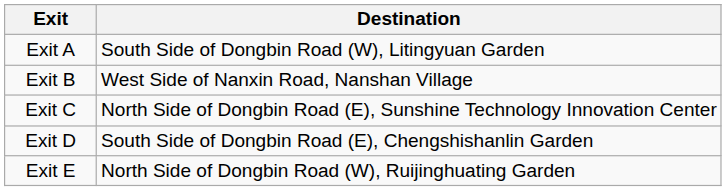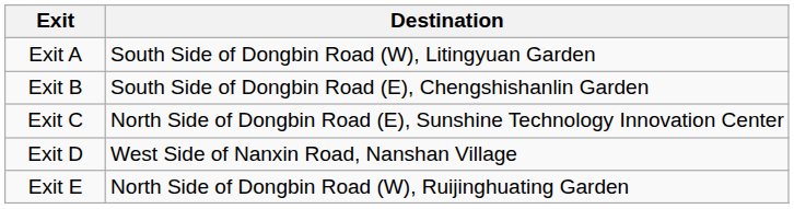 <table class="wikitable">
 <tr>
 <th style="width:70px">Exit</th>
 <th>Destination</th>
 </tr>
 <tr>
 <td align="center">Exit A</td>
 <td>South Side of Dongbin Road (W), Litingyuan Garden</td>
 </tr>
 <tr>
 <td align="center">Exit B</td>
-<td>West Side of Nanxin Road, Nanshan Village</td>
+<td>South Side of Dongbin Road (E), Chengshishanlin Garden</td>
 </tr>
 <tr>
 <td align="center">Exit C</td>
 <td>North Side of Dongbin Road (E), Sunshine Technology Innovation Center</td>
 </tr>
 <tr>
 <td align="center">Exit D</td>
-<td>South Side of Dongbin Road (E), Chengshishanlin Garden</td>
+<td>West Side of Nanxin Road, Nanshan Village</td>
 </tr>
 <tr>
 <td align="center">Exit E</td>
 <td>North Side of Dongbin Road (W), Ruijinghuating Garden</td>
 </tr>
 </table>
